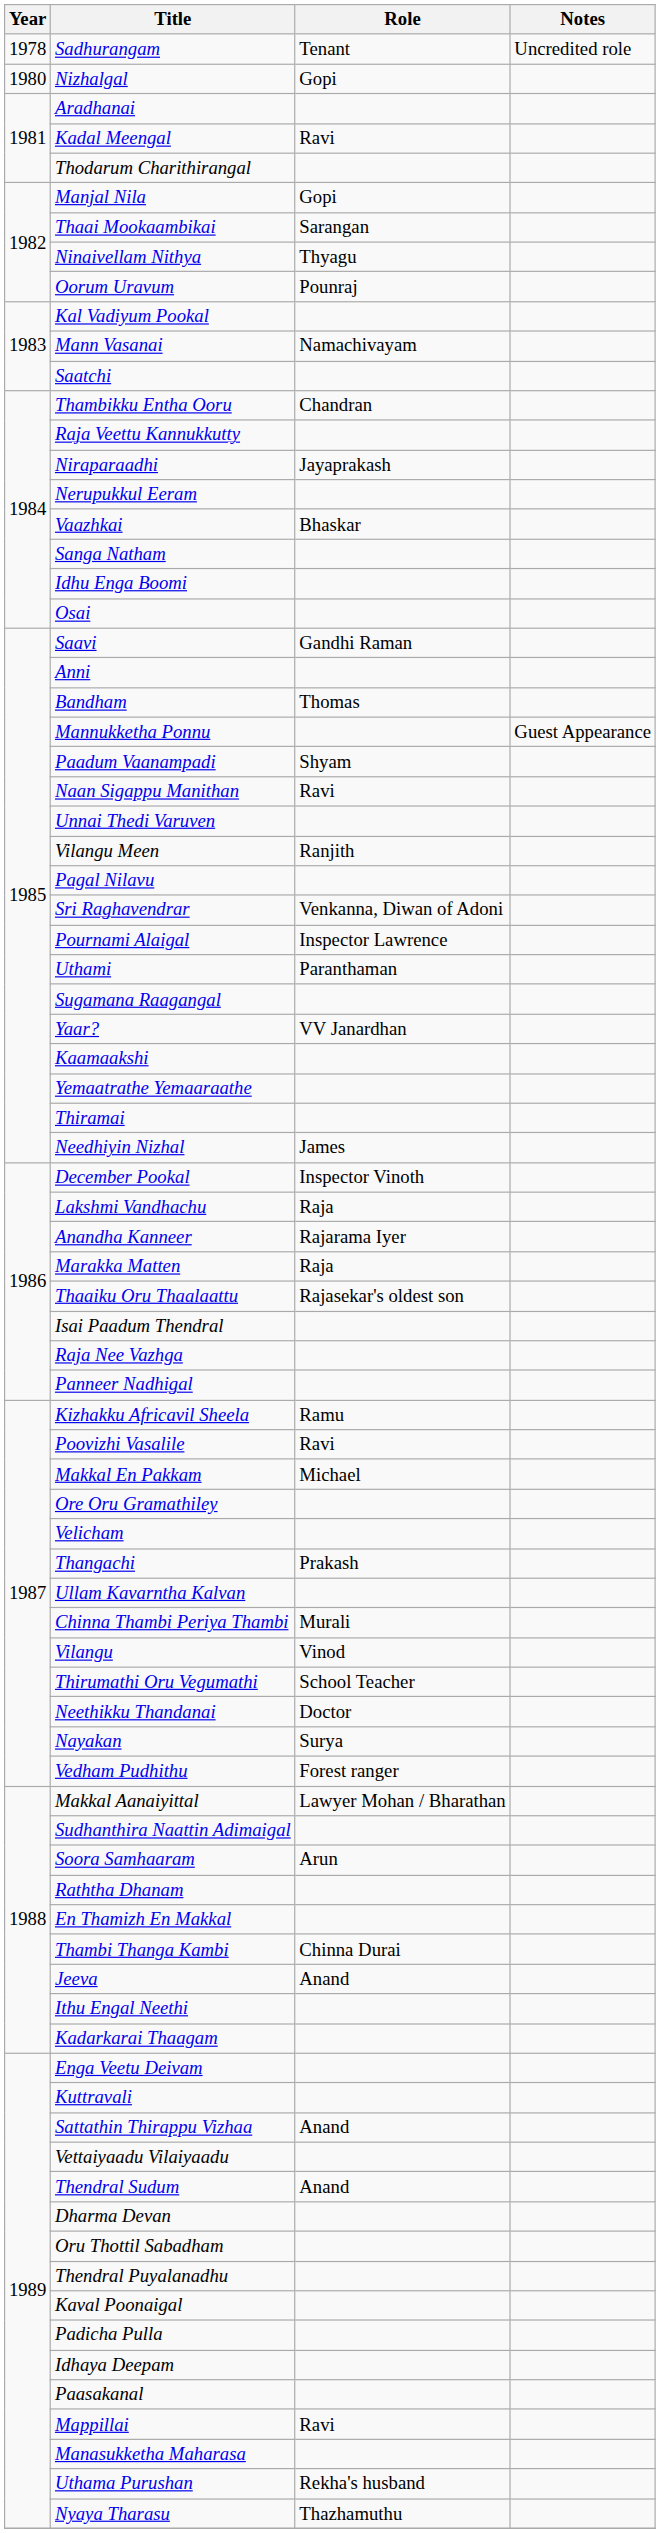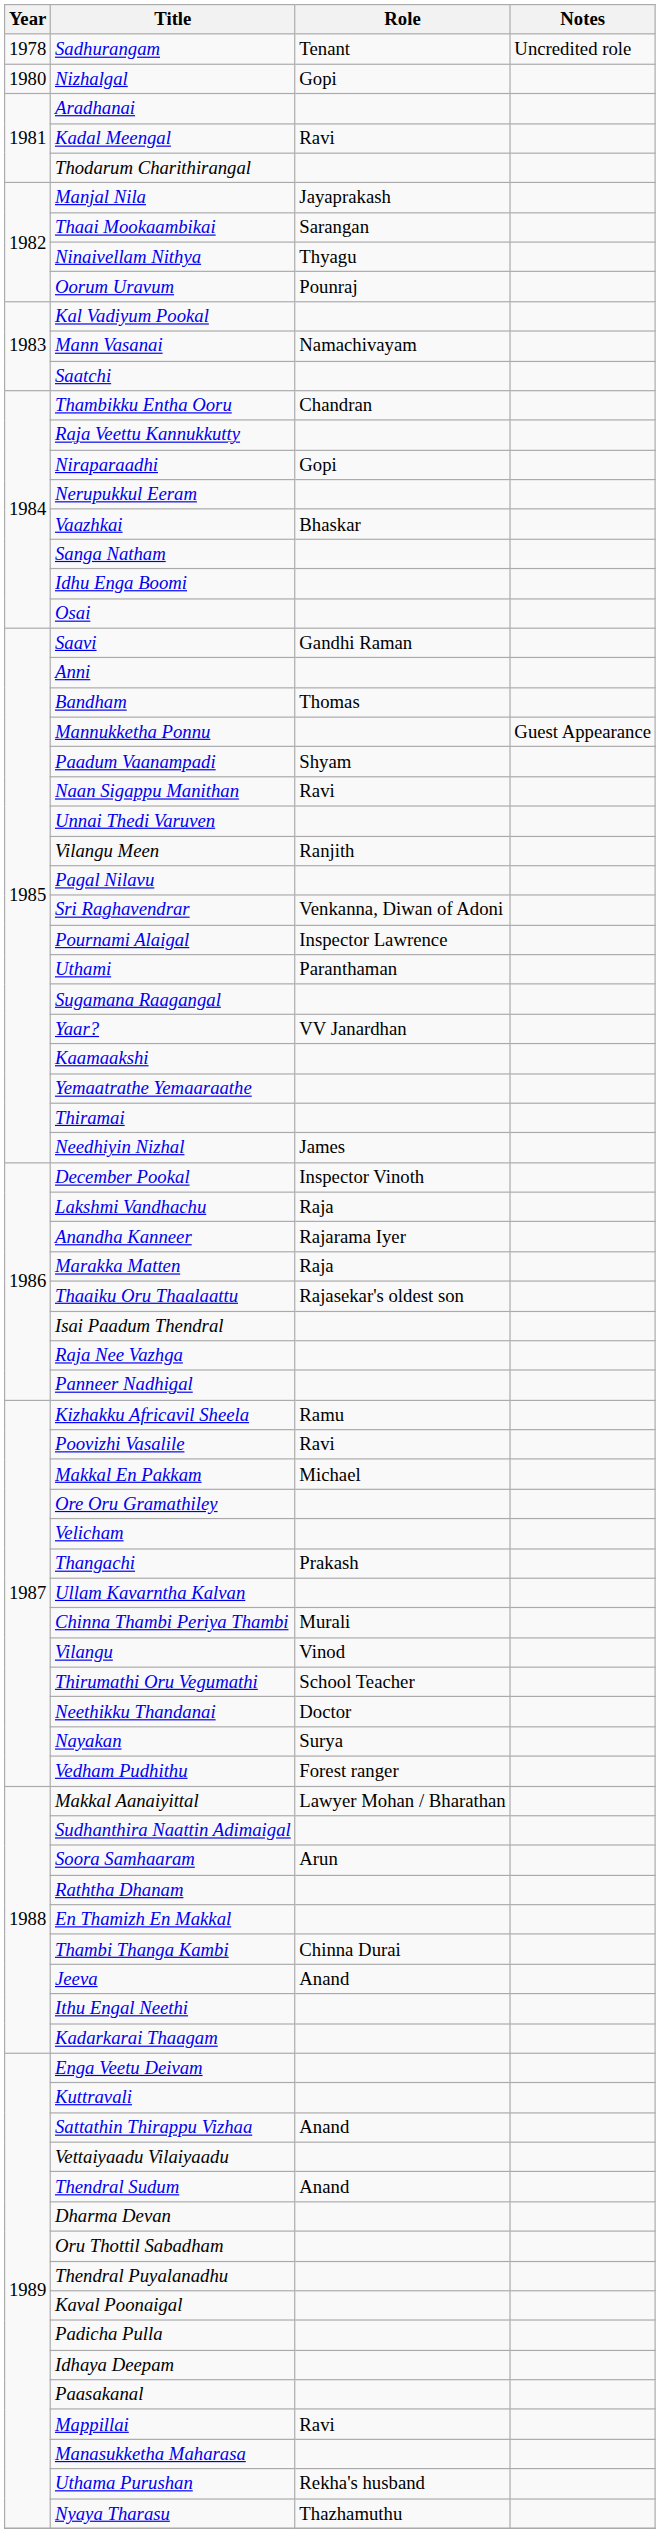 <table class="wikitable sortable">
 <tr>
 <th>Year</th>
 <th>Title</th>
 <th>Role</th>
 <th class="unsortable">Notes</th>
 </tr>
 <tr>
 <td>1978</td>
 <td><em><a href='#'>Sadhurangam</a></em></td>
 <td>Tenant</td>
 <td>Uncredited role</td>
 </tr>
 <tr>
 <td>1980</td>
 <td><em><a href='#'>Nizhalgal</a></em></td>
 <td>Gopi</td>
 <td></td>
 </tr>
 <tr>
 <td rowspan=3>1981</td>
 <td><em><a href='#'>Aradhanai</a></em></td>
 <td></td>
 <td></td>
 </tr>
 <tr>
 <td><em><a href='#'>Kadal Meengal</a></em></td>
 <td>Ravi</td>
 <td></td>
 </tr>
 <tr>
 <td><em>Thodarum Charithirangal</em></td>
 <td></td>
 <td></td>
 </tr>
 <tr>
 <td rowspan=4>1982</td>
 <td><em><a href='#'>Manjal Nila</a></em></td>
-<td>Gopi</td>
+<td>Jayaprakash</td>
 <td></td>
 </tr>
 <tr>
 <td><em><a href='#'>Thaai Mookaambikai</a></em></td>
 <td>Sarangan</td>
 <td></td>
 </tr>
 <tr>
 <td><em><a href='#'>Ninaivellam Nithya</a></em></td>
 <td>Thyagu</td>
 <td></td>
 </tr>
 <tr>
 <td><em><a href='#'>Oorum Uravum</a></em></td>
 <td>Pounraj</td>
 <td></td>
 </tr>
 <tr>
 <td rowspan=3>1983</td>
 <td><em><a href='#'>Kal Vadiyum Pookal</a></em></td>
 <td></td>
 <td></td>
 </tr>
 <tr>
 <td><em><a href='#'>Mann Vasanai</a></em></td>
 <td>Namachivayam</td>
 <td></td>
 </tr>
 <tr>
 <td><em><a href='#'>Saatchi</a></em></td>
 <td></td>
 <td></td>
 </tr>
 <tr>
 <td rowspan=8>1984</td>
 <td><em><a href='#'>Thambikku Entha Ooru</a></em></td>
 <td>Chandran</td>
 <td></td>
 </tr>
 <tr>
 <td><em><a href='#'>Raja Veettu Kannukkutty</a></em></td>
 <td></td>
 <td></td>
 </tr>
 <tr>
 <td><em><a href='#'>Niraparaadhi</a></em></td>
-<td>Jayaprakash</td>
+<td>Gopi</td>
 <td></td>
 </tr>
 <tr>
 <td><em><a href='#'>Nerupukkul Eeram</a></em></td>
 <td></td>
 <td></td>
 </tr>
 <tr>
 <td><em><a href='#'>Vaazhkai</a></em></td>
 <td>Bhaskar</td>
 <td></td>
 </tr>
 <tr>
 <td><em><a href='#'>Sanga Natham</a></em></td>
 <td></td>
 <td></td>
 </tr>
 <tr>
 <td><em><a href='#'>Idhu Enga Boomi</a></em></td>
 <td></td>
 <td></td>
 </tr>
 <tr>
 <td><em><a href='#'>Osai</a></em></td>
 <td></td>
 <td></td>
 </tr>
 <tr>
 <td rowspan=18>1985</td>
 <td><em><a href='#'>Saavi</a></em></td>
 <td>Gandhi Raman</td>
 <td></td>
 </tr>
 <tr>
 <td><em><a href='#'>Anni</a></em></td>
 <td></td>
 <td></td>
 </tr>
 <tr>
 <td><em><a href='#'>Bandham</a></em></td>
 <td>Thomas</td>
 <td></td>
 </tr>
 <tr>
 <td><em><a href='#'>Mannukketha Ponnu</a></em></td>
 <td></td>
 <td>Guest Appearance</td>
 </tr>
 <tr>
 <td><em><a href='#'>Paadum Vaanampadi</a></em></td>
 <td>Shyam</td>
 <td></td>
 </tr>
 <tr>
 <td><em><a href='#'>Naan Sigappu Manithan</a></em></td>
 <td>Ravi</td>
 <td></td>
 </tr>
 <tr>
 <td><em><a href='#'>Unnai Thedi Varuven</a></em></td>
 <td></td>
 <td></td>
 </tr>
 <tr>
 <td><em>Vilangu Meen</em></td>
 <td>Ranjith</td>
 <td></td>
 </tr>
 <tr>
 <td><em><a href='#'>Pagal Nilavu</a></em></td>
 <td></td>
 <td></td>
 </tr>
 <tr>
 <td><em><a href='#'>Sri Raghavendrar</a></em></td>
 <td>Venkanna, Diwan of Adoni</td>
 <td></td>
 </tr>
 <tr>
 <td><em><a href='#'>Pournami Alaigal</a></em></td>
 <td>Inspector Lawrence</td>
 <td></td>
 </tr>
 <tr>
 <td><em><a href='#'>Uthami</a></em></td>
 <td>Paranthaman</td>
 <td></td>
 </tr>
 <tr>
 <td><em><a href='#'>Sugamana Raagangal</a></em></td>
 <td></td>
 <td></td>
 </tr>
 <tr>
 <td><em><a href='#'>Yaar?</a></em></td>
 <td>VV Janardhan</td>
 <td></td>
 </tr>
 <tr>
 <td><em><a href='#'>Kaamaakshi</a></em></td>
 <td></td>
 <td></td>
 </tr>
 <tr>
 <td><em><a href='#'>Yemaatrathe Yemaaraathe</a></em></td>
 <td></td>
 <td></td>
 </tr>
 <tr>
 <td><em><a href='#'>Thiramai</a></em></td>
 <td></td>
 <td></td>
 </tr>
 <tr>
 <td><em><a href='#'>Needhiyin Nizhal</a></em></td>
 <td>James</td>
 <td></td>
 </tr>
 <tr>
 <td rowspan=8>1986</td>
 <td><em><a href='#'>December Pookal</a></em></td>
 <td>Inspector Vinoth</td>
 <td></td>
 </tr>
 <tr>
 <td><em><a href='#'>Lakshmi Vandhachu</a></em></td>
 <td>Raja</td>
 <td></td>
 </tr>
 <tr>
 <td><em><a href='#'>Anandha Kanneer</a></em></td>
 <td>Rajarama Iyer</td>
 <td></td>
 </tr>
 <tr>
 <td><em><a href='#'>Marakka Matten</a></em></td>
 <td>Raja</td>
 <td></td>
 </tr>
 <tr>
 <td><em><a href='#'>Thaaiku Oru Thaalaattu</a></em></td>
 <td>Rajasekar's oldest son</td>
 <td></td>
 </tr>
 <tr>
 <td><em>Isai Paadum Thendral</em></td>
 <td></td>
 <td></td>
 </tr>
 <tr>
 <td><em><a href='#'>Raja Nee Vazhga</a></em></td>
 <td></td>
 <td></td>
 </tr>
 <tr>
 <td><em><a href='#'>Panneer Nadhigal</a></em></td>
 <td></td>
 <td></td>
 </tr>
 <tr>
 <td rowspan=13>1987</td>
 <td><em><a href='#'>Kizhakku Africavil Sheela</a></em></td>
 <td>Ramu</td>
 <td></td>
 </tr>
 <tr>
 <td><em><a href='#'>Poovizhi Vasalile</a></em></td>
 <td>Ravi</td>
 <td></td>
 </tr>
 <tr>
 <td><em><a href='#'>Makkal En Pakkam</a></em></td>
 <td>Michael</td>
 <td></td>
 </tr>
 <tr>
 <td><em><a href='#'>Ore Oru Gramathiley</a></em></td>
 <td></td>
 <td></td>
 </tr>
 <tr>
 <td><em><a href='#'>Velicham</a></em></td>
 <td></td>
 <td></td>
 </tr>
 <tr>
 <td><em><a href='#'>Thangachi</a></em></td>
 <td>Prakash</td>
 <td></td>
 </tr>
 <tr>
 <td><em><a href='#'>Ullam Kavarntha Kalvan</a></em></td>
 <td></td>
 <td></td>
 </tr>
 <tr>
 <td><em><a href='#'>Chinna Thambi Periya Thambi</a></em></td>
 <td>Murali</td>
 <td></td>
 </tr>
 <tr>
 <td><em><a href='#'>Vilangu</a></em></td>
 <td>Vinod</td>
 <td></td>
 </tr>
 <tr>
 <td><em><a href='#'>Thirumathi Oru Vegumathi</a></em></td>
 <td>School Teacher</td>
 <td></td>
 </tr>
 <tr>
 <td><em><a href='#'>Neethikku Thandanai</a></em></td>
 <td>Doctor</td>
 <td></td>
 </tr>
 <tr>
 <td><em><a href='#'>Nayakan</a></em></td>
 <td>Surya</td>
 <td></td>
 </tr>
 <tr>
 <td><em><a href='#'>Vedham Pudhithu</a></em></td>
 <td>Forest ranger</td>
 <td></td>
 </tr>
 <tr>
 <td rowspan=9>1988</td>
 <td><em>Makkal Aanaiyittal</em></td>
 <td>Lawyer Mohan / Bharathan</td>
 <td></td>
 </tr>
 <tr>
 <td><em><a href='#'>Sudhanthira Naattin Adimaigal</a></em></td>
 <td></td>
 <td></td>
 </tr>
 <tr>
 <td><em><a href='#'>Soora Samhaaram</a></em></td>
 <td>Arun</td>
 <td></td>
 </tr>
 <tr>
 <td><em><a href='#'>Raththa Dhanam</a></em></td>
 <td></td>
 <td></td>
 </tr>
 <tr>
 <td><em><a href='#'>En Thamizh En Makkal</a></em></td>
 <td></td>
 <td></td>
 </tr>
 <tr>
 <td><em><a href='#'>Thambi Thanga Kambi</a></em></td>
 <td>Chinna Durai</td>
 <td></td>
 </tr>
 <tr>
 <td><em><a href='#'>Jeeva</a></em></td>
 <td>Anand</td>
 <td></td>
 </tr>
 <tr>
 <td><em><a href='#'>Ithu Engal Neethi</a></em></td>
 <td></td>
 <td></td>
 </tr>
 <tr>
 <td><em><a href='#'>Kadarkarai Thaagam</a></em></td>
 <td></td>
 <td></td>
 </tr>
 <tr>
 <td rowspan=16>1989</td>
 <td><em><a href='#'>Enga Veetu Deivam</a></em></td>
 <td></td>
 <td></td>
 </tr>
 <tr>
 <td><em><a href='#'>Kuttravali</a></em></td>
 <td></td>
 <td></td>
 </tr>
 <tr>
 <td><em><a href='#'>Sattathin Thirappu Vizhaa</a></em></td>
 <td>Anand</td>
 <td></td>
 </tr>
 <tr>
 <td><em>Vettaiyaadu Vilaiyaadu</em></td>
 <td></td>
 <td></td>
 </tr>
 <tr>
 <td><em><a href='#'>Thendral Sudum</a></em></td>
 <td>Anand</td>
 <td></td>
 </tr>
 <tr>
 <td><em>Dharma Devan</em></td>
 <td></td>
 <td></td>
 </tr>
 <tr>
 <td><em>Oru Thottil Sabadham</em></td>
 <td></td>
 <td></td>
 </tr>
 <tr>
 <td><em>Thendral Puyalanadhu</em></td>
 <td></td>
 <td></td>
 </tr>
 <tr>
 <td><em>Kaval Poonaigal</em></td>
 <td></td>
 <td></td>
 </tr>
 <tr>
 <td><em>Padicha Pulla</em></td>
 <td></td>
 <td></td>
 </tr>
 <tr>
 <td><em>Idhaya Deepam</em></td>
 <td></td>
 <td></td>
 </tr>
 <tr>
 <td><em>Paasakanal</em></td>
 <td></td>
 <td></td>
 </tr>
 <tr>
 <td><em><a href='#'>Mappillai</a></em></td>
 <td>Ravi</td>
 <td></td>
 </tr>
 <tr>
 <td><em><a href='#'>Manasukketha Maharasa</a></em></td>
 <td></td>
 <td></td>
 </tr>
 <tr>
 <td><em><a href='#'>Uthama Purushan</a></em></td>
 <td>Rekha's husband</td>
 <td></td>
 </tr>
 <tr>
 <td><em><a href='#'>Nyaya Tharasu</a></em></td>
 <td>Thazhamuthu</td>
 <td></td>
 </tr>
 <tr>
 </tr>
 </table>
